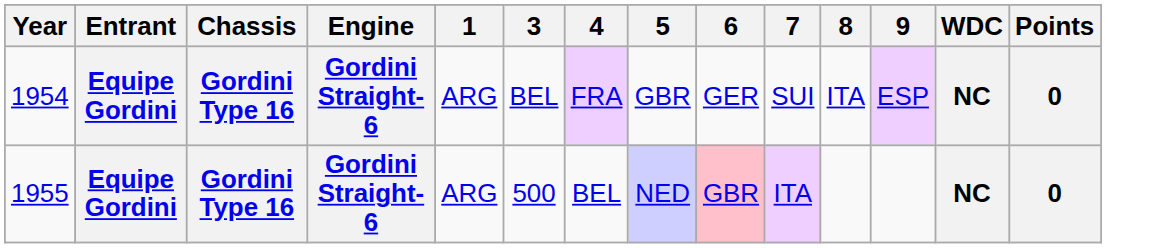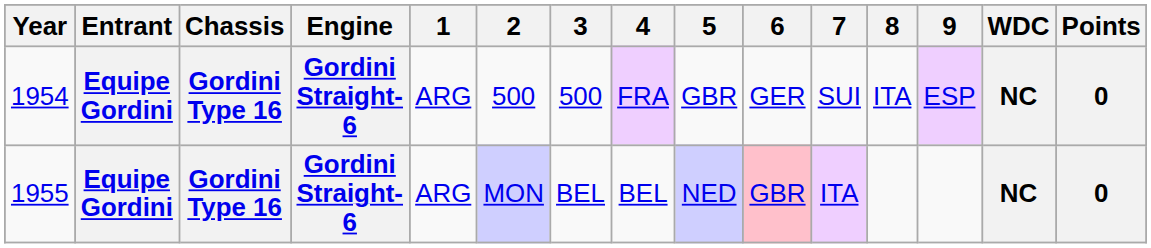 <table class="wikitable" style="text-align:center; font-size:90%">
 <tr>
 <th>Year</th>
 <th>Entrant</th>
 <th>Chassis</th>
 <th>Engine</th>
 <th>1</th>
+<th>2</th>
 <th>3</th>
 <th>4</th>
 <th>5</th>
 <th>6</th>
 <th>7</th>
 <th>8</th>
 <th>9</th>
 <th>WDC</th>
 <th>Points</th>
 </tr>
 <tr>
 <td><a href='#'>1954</a></td>
 <th><a href='#'>Equipe Gordini</a></th>
 <th><a href='#'>Gordini</a> <a href='#'>Type 16</a></th>
 <th><a href='#'>Gordini</a> <a href='#'>Straight-6</a></th>
 <td><a href='#'>ARG</a></td>
-<td><a href='#'>BEL</a></td>
+<td><a href='#'>500</a></td>
+<td><a href='#'>500</a></td>
 <td style="background:#EFCFFF;"><a href='#'>FRA</a><br></td>
 <td><a href='#'>GBR</a></td>
 <td><a href='#'>GER</a></td>
 <td><a href='#'>SUI</a></td>
 <td><a href='#'>ITA</a></td>
 <td style="background:#EFCFFF;"><a href='#'>ESP</a><br></td>
 <th>NC</th>
 <th>0</th>
 </tr>
 <tr>
 <td><a href='#'>1955</a></td>
 <th><a href='#'>Equipe Gordini</a></th>
 <th><a href='#'>Gordini</a> <a href='#'>Type 16</a></th>
 <th><a href='#'>Gordini</a> <a href='#'>Straight-6</a></th>
 <td><a href='#'>ARG</a></td>
-<td><a href='#'>500</a></td>
+<td style="background:#CFCFFF;"><a href='#'>MON</a><br></td>
+<td><a href='#'>BEL</a></td>
 <td><a href='#'>BEL</a></td>
 <td style="background:#CFCFFF;"><a href='#'>NED</a><br></td>
 <td style="background: pink;"><a href='#'>GBR</a></td>
 <td style="background:#EFCFFF;"><a href='#'>ITA</a><br></td>
 <td></td>
 <td></td>
 <th>NC</th>
 <th>0</th>
 </tr>
 </table>
